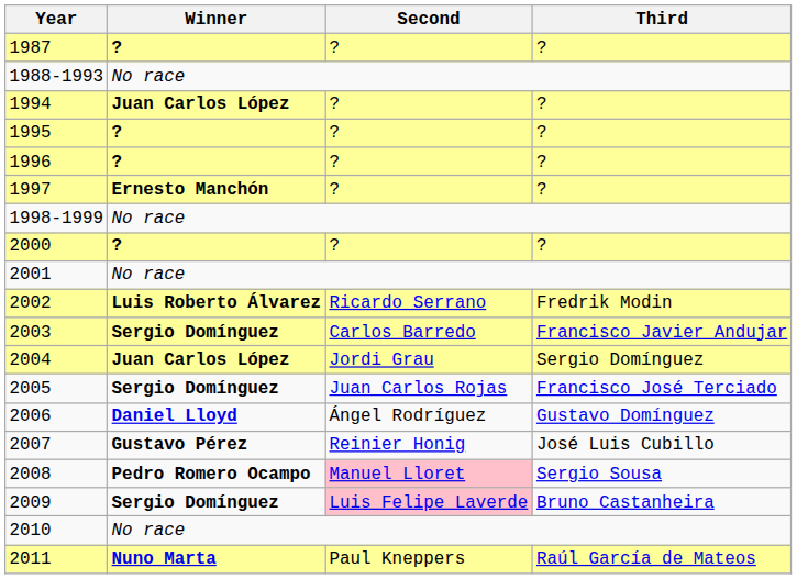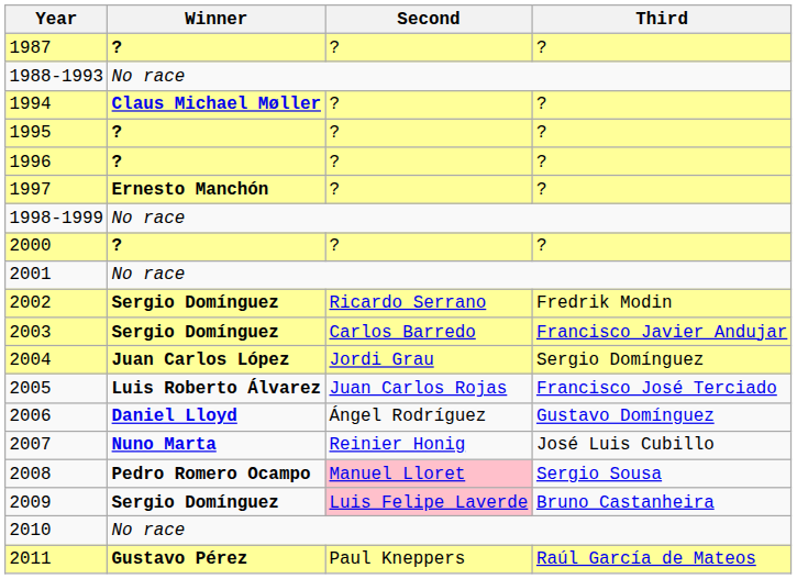 <table class="wikitable sortable" style="font-size">
 <tr>
 <th>Year</th>
 <th>Winner</th>
 <th>Second</th>
 <th>Third</th>
 </tr>
 <tr bgcolor="#FFFF99">
 <td>1987</td>
 <td><strong>?</strong></td>
 <td>?</td>
 <td>?</td>
 </tr>
 <tr>
 <td>1988-1993</td>
 <td colspan="3"><em>No race</em></td>
 </tr>
 <tr bgcolor="#FFFF99">
 <td>1994</td>
-<td><strong>Juan Carlos López</strong></td>
+<td><strong><a href='#'>Claus Michael Møller</a></strong></td>
 <td>?</td>
 <td>?</td>
 </tr>
 <tr bgcolor="#FFFF99">
 <td>1995</td>
 <td><strong>?</strong></td>
 <td>?</td>
 <td>?</td>
 </tr>
 <tr bgcolor="#FFFF99">
 <td>1996</td>
 <td><strong>?</strong></td>
 <td>?</td>
 <td>?</td>
 </tr>
 <tr bgcolor="#FFFF99">
 <td>1997</td>
 <td><strong>Ernesto Manchón</strong></td>
 <td>?</td>
 <td>?</td>
 </tr>
 <tr>
 <td>1998-1999</td>
 <td colspan="3"><em>No race</em></td>
 </tr>
 <tr bgcolor="#FFFF99">
 <td>2000</td>
 <td><strong>?</strong></td>
 <td>?</td>
 <td>?</td>
 </tr>
 <tr>
 <td>2001</td>
 <td colspan="3"><em>No race</em></td>
 </tr>
 <tr bgcolor="#FFFF99">
 <td>2002</td>
-<td><strong>Luis Roberto Álvarez</strong></td>
+<td><strong>Sergio Domínguez</strong></td>
 <td><a href='#'>Ricardo Serrano</a></td>
 <td>Fredrik Modin</td>
 </tr>
 <tr bgcolor="#FFFF99">
 <td>2003</td>
 <td><strong>Sergio Domínguez</strong></td>
 <td><a href='#'>Carlos Barredo</a></td>
 <td><a href='#'>Francisco Javier Andujar</a></td>
 </tr>
 <tr bgcolor="#FFFF99">
 <td>2004</td>
 <td><strong>Juan Carlos López</strong></td>
 <td><a href='#'>Jordi Grau</a></td>
 <td>Sergio Domínguez</td>
 </tr>
 <tr>
 <td>2005</td>
-<td><strong>Sergio Domínguez</strong></td>
+<td><strong>Luis Roberto Álvarez</strong></td>
 <td><a href='#'>Juan Carlos Rojas</a></td>
 <td><a href='#'>Francisco José Terciado</a></td>
 </tr>
 <tr>
 <td>2006</td>
 <td><strong><a href='#'>Daniel Lloyd</a></strong></td>
 <td>Ángel Rodríguez</td>
 <td><a href='#'>Gustavo Domínguez</a></td>
 </tr>
 <tr>
 <td>2007</td>
-<td><strong>Gustavo Pérez</strong></td>
+<td><strong><a href='#'>Nuno Marta</a></strong></td>
 <td><a href='#'>Reinier Honig</a></td>
 <td>José Luis Cubillo</td>
 </tr>
 <tr>
 <td>2008</td>
 <td><strong>Pedro Romero Ocampo</strong></td>
 <td style="background: pink;"><a href='#'>Manuel Lloret</a></td>
 <td><a href='#'>Sergio Sousa</a></td>
 </tr>
 <tr>
 <td>2009</td>
 <td><strong>Sergio Domínguez</strong></td>
 <td style="background: pink;"><a href='#'>Luis Felipe Laverde</a></td>
 <td><a href='#'>Bruno Castanheira</a></td>
 </tr>
 <tr>
 <td>2010</td>
 <td colspan="3"><em>No race</em></td>
 </tr>
 <tr bgcolor="#FFFF99">
 <td>2011</td>
-<td><strong><a href='#'>Nuno Marta</a></strong></td>
+<td><strong>Gustavo Pérez</strong></td>
 <td>Paul Kneppers</td>
 <td><a href='#'>Raúl García de Mateos</a></td>
 </tr>
 </table>
